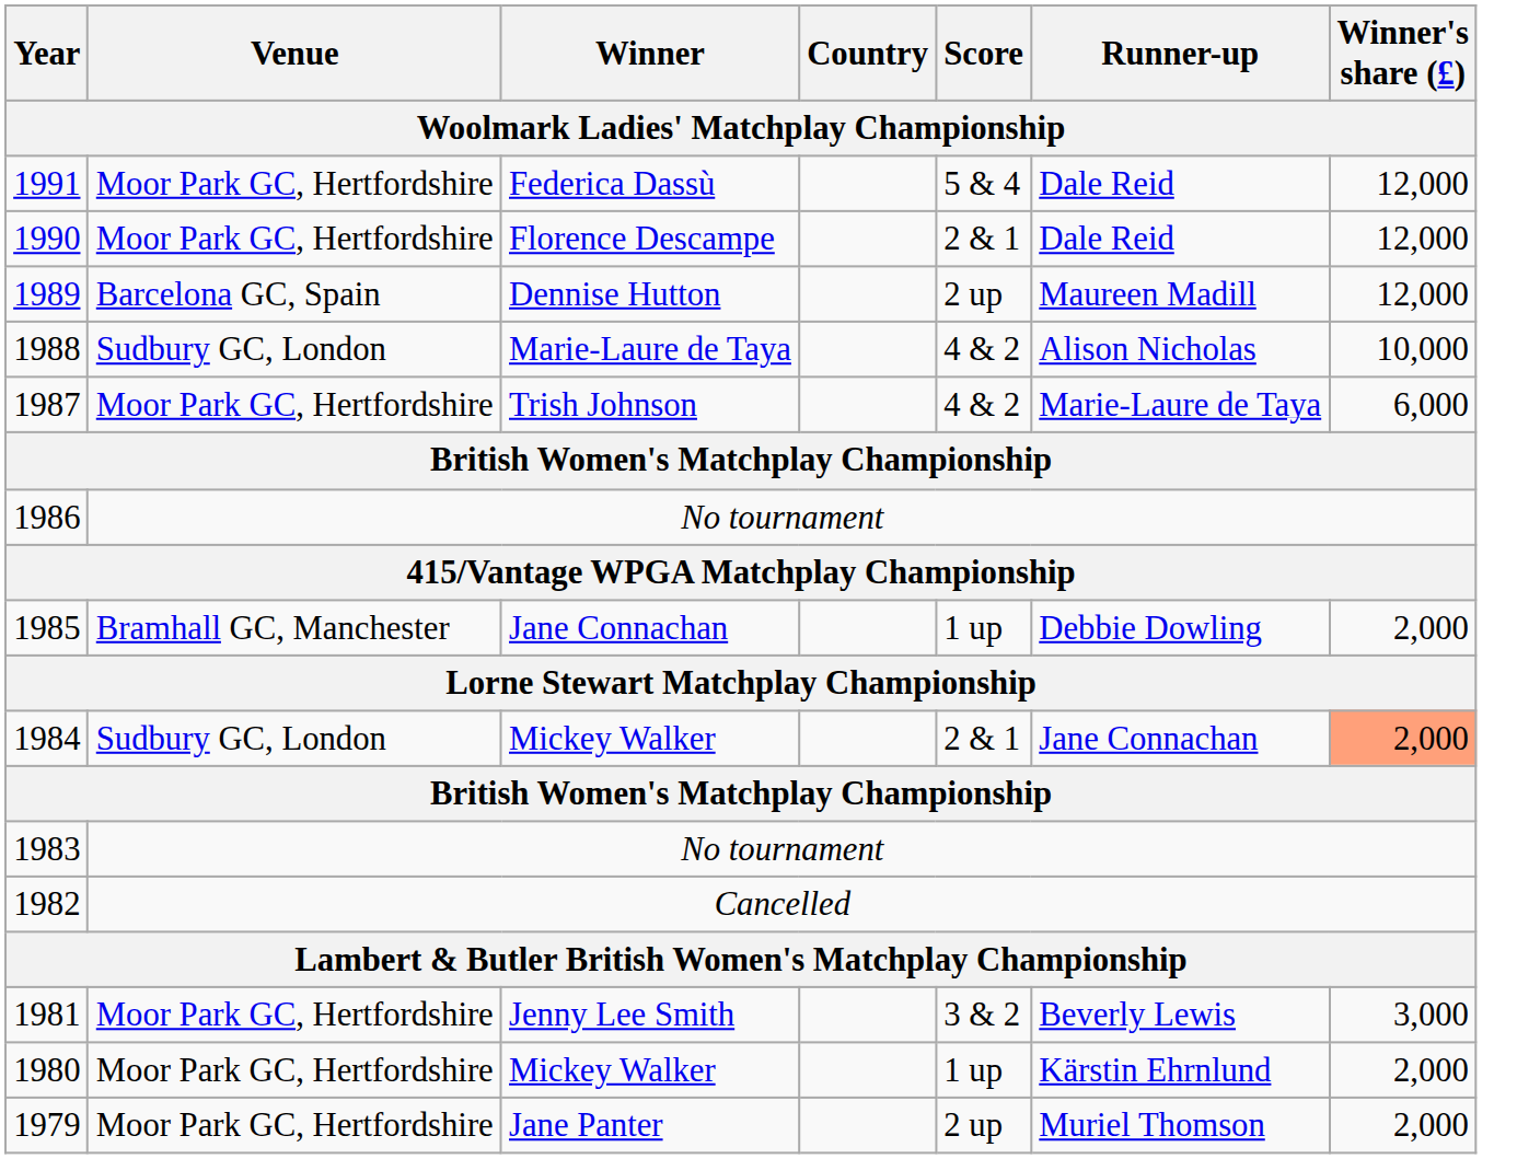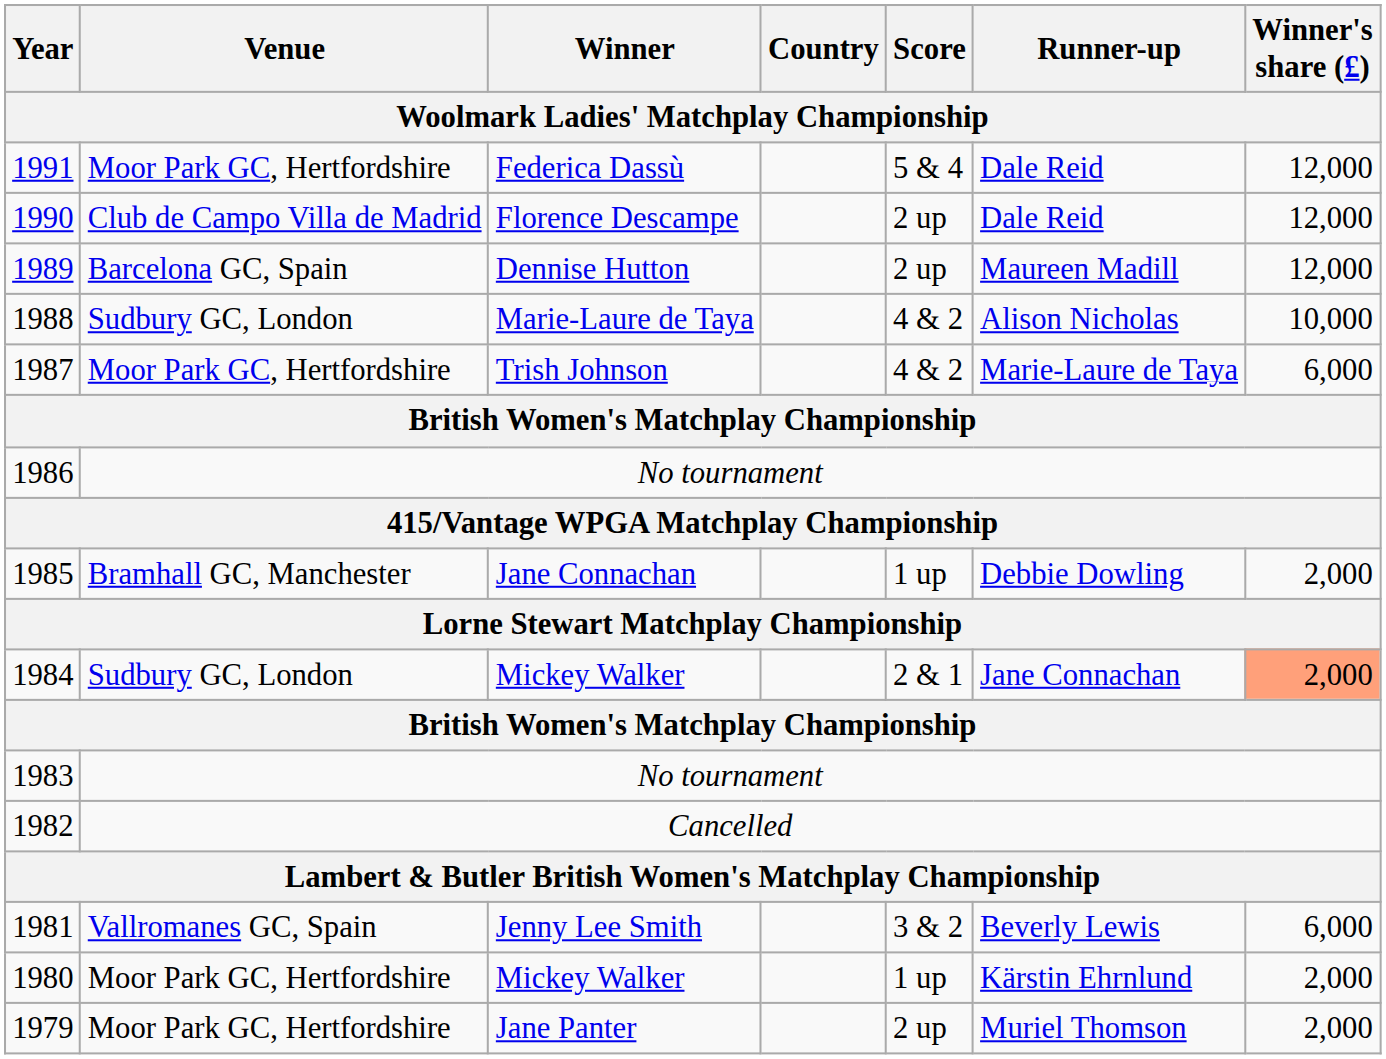 <table class=wikitable style="font-size:95%">
 <tr>
 <th>Year</th>
 <th>Venue</th>
 <th>Winner</th>
 <th>Country</th>
 <th>Score</th>
 <th>Runner-up</th>
 <th>Winner's<br>share (<a href='#'>£</a>)</th>
 </tr>
 <tr>
 <th colspan="7" align="center">Woolmark Ladies' Matchplay Championship</th>
 </tr>
 <tr>
 <td><a href='#'>1991</a></td>
 <td><a href='#'>Moor Park GC</a>, Hertfordshire</td>
 <td><a href='#'>Federica Dassù</a></td>
 <td></td>
 <td>5 & 4</td>
 <td> <a href='#'>Dale Reid</a></td>
 <td align=right>12,000</td>
 </tr>
 <tr>
 <td><a href='#'>1990</a></td>
-<td><a href='#'>Moor Park GC</a>, Hertfordshire</td>
+<td><a href='#'>Club de Campo Villa de Madrid</a></td>
 <td><a href='#'>Florence Descampe</a></td>
 <td></td>
-<td>2 & 1</td>
+<td>2 up</td>
 <td> <a href='#'>Dale Reid</a></td>
 <td align=right>12,000</td>
 </tr>
 <tr>
 <td><a href='#'>1989</a></td>
 <td><a href='#'>Barcelona</a> GC, Spain</td>
 <td><a href='#'>Dennise Hutton</a></td>
 <td></td>
 <td>2 up</td>
 <td> <a href='#'>Maureen Madill</a></td>
 <td align=right>12,000</td>
 </tr>
 <tr>
 <td>1988</td>
 <td><a href='#'>Sudbury</a> GC, London</td>
 <td><a href='#'>Marie-Laure de Taya</a></td>
 <td></td>
 <td>4 & 2</td>
 <td> <a href='#'>Alison Nicholas</a></td>
 <td align=right>10,000</td>
 </tr>
 <tr>
 <td>1987</td>
 <td><a href='#'>Moor Park GC</a>, Hertfordshire</td>
 <td><a href='#'>Trish Johnson</a></td>
 <td></td>
 <td>4 & 2</td>
 <td> <a href='#'>Marie-Laure de Taya</a></td>
 <td align=right>6,000</td>
 </tr>
 <tr>
 <th colspan="7" align="center">British Women's Matchplay Championship</th>
 </tr>
 <tr>
 <td>1986</td>
 <td colspan="7" align=center><em>No tournament</em></td>
 </tr>
 <tr>
 <th colspan="7" align="center">415/Vantage WPGA Matchplay Championship</th>
 </tr>
 <tr>
 <td>1985</td>
 <td><a href='#'>Bramhall</a> GC, Manchester</td>
 <td><a href='#'>Jane Connachan</a></td>
 <td></td>
 <td>1 up</td>
 <td> <a href='#'>Debbie Dowling</a></td>
 <td align=right>2,000</td>
 </tr>
 <tr>
 <th colspan="7" align="center">Lorne Stewart Matchplay Championship</th>
 </tr>
 <tr>
 <td>1984</td>
 <td><a href='#'>Sudbury</a> GC, London</td>
 <td><a href='#'>Mickey Walker</a></td>
 <td></td>
 <td>2 & 1</td>
 <td> <a href='#'>Jane Connachan</a></td>
 <td align=right style="background: lightsalmon;">2,000</td>
 </tr>
 <tr>
 <th colspan="7" align="center">British Women's Matchplay Championship</th>
 </tr>
 <tr>
 <td>1983</td>
 <td colspan="7" align=center><em>No tournament</em></td>
 </tr>
 <tr>
 <td>1982</td>
 <td colspan="7" align=center><em>Cancelled</em></td>
 </tr>
 <tr>
 <th colspan="7" align="center">Lambert & Butler British Women's Matchplay Championship</th>
 </tr>
 <tr>
 <td>1981</td>
-<td><a href='#'>Moor Park GC</a>, Hertfordshire</td>
+<td><a href='#'>Vallromanes</a> GC, Spain</td>
 <td><a href='#'>Jenny Lee Smith</a></td>
 <td></td>
 <td>3 & 2</td>
 <td> <a href='#'>Beverly Lewis</a></td>
-<td align=right>3,000</td>
+<td align=right>6,000</td>
 </tr>
 <tr>
 <td>1980</td>
 <td>Moor Park GC, Hertfordshire</td>
 <td><a href='#'>Mickey Walker</a></td>
 <td></td>
 <td>1 up</td>
 <td> <a href='#'>Kärstin Ehrnlund</a></td>
 <td align=right>2,000</td>
 </tr>
 <tr>
 <td>1979</td>
 <td>Moor Park GC, Hertfordshire</td>
 <td><a href='#'>Jane Panter</a></td>
 <td></td>
 <td>2 up</td>
 <td> <a href='#'>Muriel Thomson</a></td>
 <td align=right>2,000</td>
 </tr>
 </table>
